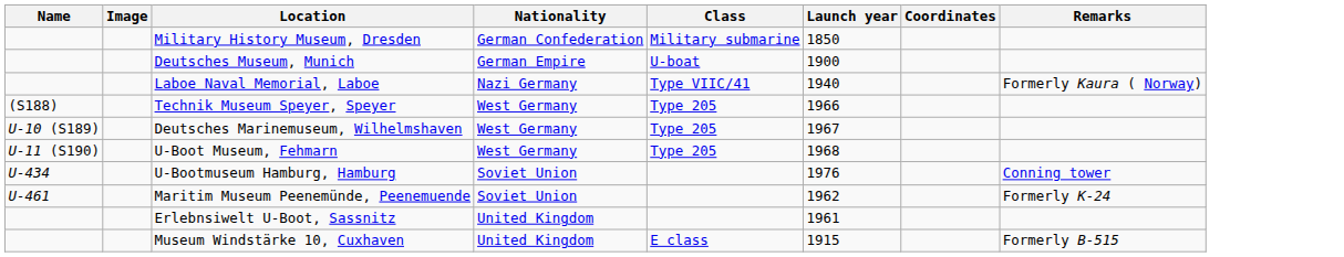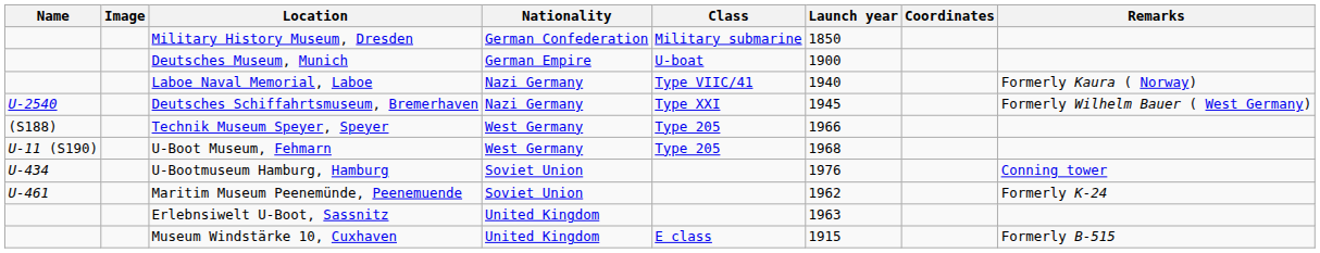 <table class="wikitable sortable collapsible">
 <tr>
 <th>Name</th>
 <th>Image</th>
 <th>Location</th>
 <th>Nationality</th>
 <th>Class</th>
 <th>Launch year</th>
 <th>Coordinates</th>
 <th>Remarks</th>
 </tr>
 <tr>
 <td></td>
 <td></td>
 <td><a href='#'>Military History Museum</a>, <a href='#'>Dresden</a></td>
 <td> <a href='#'>German Confederation</a></td>
 <td><a href='#'>Military submarine</a></td>
 <td>1850</td>
 <td></td>
 <td></td>
 </tr>
 <tr>
 <td></td>
 <td></td>
 <td><a href='#'>Deutsches Museum</a>, <a href='#'>Munich</a></td>
 <td> <a href='#'>German Empire</a></td>
 <td><a href='#'>U-boat</a></td>
 <td>1900</td>
 <td></td>
 <td></td>
 </tr>
 <tr>
 <td></td>
 <td></td>
 <td><a href='#'>Laboe Naval Memorial</a>, <a href='#'>Laboe</a></td>
 <td> <a href='#'>Nazi Germany</a></td>
 <td><a href='#'>Type VIIC/41</a></td>
 <td>1940</td>
 <td></td>
 <td>Formerly <em>Kaura</em> ( <a href='#'>Norway</a>)</td>
 </tr>
 <tr>
+<td><em><a href='#'>U-2540</a></em></td>
+<td></td>
+<td><a href='#'>Deutsches Schiffahrtsmuseum</a>, <a href='#'>Bremerhaven</a></td>
+<td> <a href='#'>Nazi Germany</a></td>
+<td><a href='#'>Type XXI</a></td>
+<td>1945</td>
+<td></td>
+<td>Formerly <em>Wilhelm Bauer</em> ( <a href='#'>West Germany</a>)</td>
+</tr>
+<tr>
 <td> (S188)</td>
 <td></td>
 <td><a href='#'>Technik Museum Speyer</a>, <a href='#'>Speyer</a></td>
 <td> <a href='#'>West Germany</a></td>
 <td><a href='#'>Type 205</a></td>
 <td>1966</td>
-<td></td>
-<td></td>
-</tr>
-<tr>
-<td><em>U-10</em> (S189)</td>
-<td></td>
-<td>Deutsches Marinemuseum, <a href='#'>Wilhelmshaven</a></td>
-<td> <a href='#'>West Germany</a></td>
-<td><a href='#'>Type 205</a></td>
-<td>1967</td>
 <td></td>
 <td></td>
 </tr>
 <tr>
 <td><em>U-11</em> (S190)</td>
 <td></td>
 <td>U-Boot Museum, <a href='#'>Fehmarn</a></td>
 <td> <a href='#'>West Germany</a></td>
 <td><a href='#'>Type 205</a></td>
 <td>1968</td>
 <td></td>
 <td></td>
 </tr>
 <tr>
 <td><em>U-434</em></td>
 <td></td>
 <td>U-Bootmuseum Hamburg, <a href='#'>Hamburg</a></td>
 <td> <a href='#'>Soviet Union</a></td>
 <td></td>
 <td>1976</td>
 <td></td>
 <td><a href='#'>Conning tower</a></td>
 </tr>
 <tr>
 <td><em>U-461</em></td>
 <td></td>
 <td>Maritim Museum Peenemünde, <a href='#'>Peenemuende</a></td>
 <td> <a href='#'>Soviet Union</a></td>
 <td></td>
 <td>1962</td>
 <td></td>
 <td>Formerly <em>K-24</em></td>
 </tr>
 <tr>
 <td></td>
 <td></td>
 <td>Erlebnsiwelt U-Boot, <a href='#'>Sassnitz</a></td>
 <td> <a href='#'>United Kingdom</a></td>
 <td></td>
-<td>1961</td>
+<td>1963</td>
 <td></td>
 <td></td>
 </tr>
 <tr>
 <td></td>
 <td></td>
 <td>Museum Windstärke 10, <a href='#'>Cuxhaven</a></td>
 <td> <a href='#'>United Kingdom</a></td>
 <td><a href='#'>E class</a></td>
 <td>1915</td>
 <td></td>
 <td>Formerly <em>B-515</em></td>
 </tr>
 </table>
